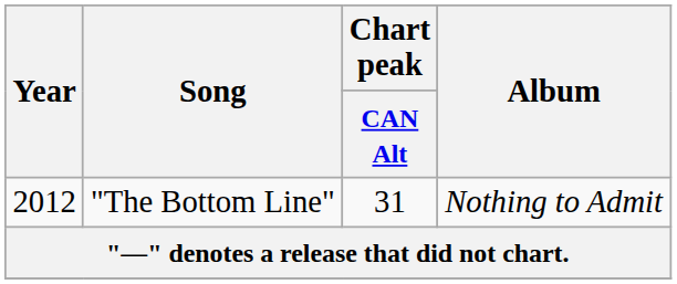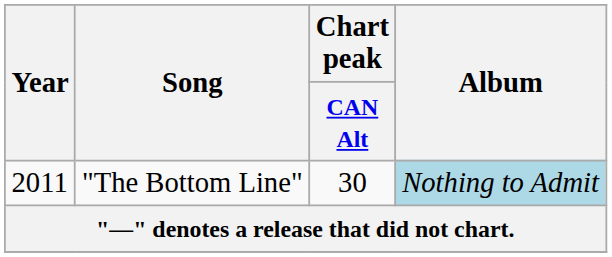 <table class="wikitable">
 <tr>
 <th rowspan="2">Year</th>
 <th rowspan="2">Song</th>
 <th colspan="1">Chart peak</th>
 <th rowspan="2">Album</th>
 </tr>
 <tr>
 <th width="40"><small><a href='#'>CAN<br>Alt</a><br></small></th>
 </tr>
 <tr>
-<td rowspan="1">2012</td>
+<td rowspan="1">2011</td>
 <td>"The Bottom Line"</td>
-<td align="center">31</td>
-<td rowspan="1"><em>Nothing to Admit</em></td>
+<td align="center">30</td>
+<td rowspan="1" style="background: lightblue;"><em>Nothing to Admit</em></td>
 </tr>
 <tr>
 <th colspan="10"><small>"—" denotes a release that did not chart.</small></th>
 </tr>
 <tr>
 </tr>
 </table>
